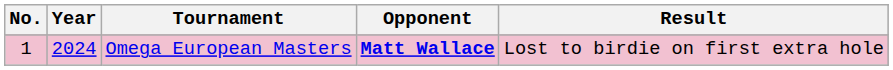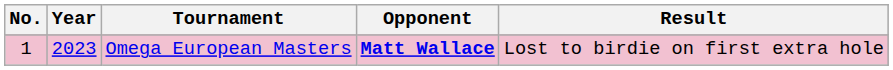 <table class="wikitable" style="font-size:95%;">
 <tr>
 <th>No.</th>
 <th>Year</th>
 <th>Tournament</th>
 <th>Opponent</th>
 <th>Result</th>
 </tr>
 <tr style="background:#F2C1D1;">
 <td align=center>1</td>
-<td><a href='#'>2024</a></td>
+<td><a href='#'>2023</a></td>
 <td><a href='#'>Omega European Masters</a></td>
 <td><strong> <a href='#'>Matt Wallace</a></strong></td>
 <td>Lost to birdie on first extra hole</td>
 </tr>
 </table>
